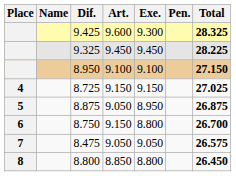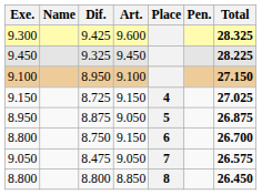 <table class="wikitable sortable" style="text-align:center">
 <tr>
-<th scope=col>Place</th>
+<th scope=col>Exe.</th>
 <th scope=col>Name</th>
 <th scope=col>Dif.</th>
 <th scope=col>Art.</th>
-<th scope=col>Exe.</th>
+<th scope=col>Place</th>
 <th scope=col>Pen.</th>
 <th scope=col>Total</th>
 </tr>
 <tr bgcolor=fffcaf>
-<th scope=row></th>
+<td>9.300</td>
 <td align=left></td>
 <td>9.425</td>
 <td>9.600</td>
-<td>9.300</td>
+<th scope=row></th>
 <td></td>
 <td><strong>28.325</strong></td>
 </tr>
 <tr bgcolor=e5e5e5>
-<th scope=row></th>
+<td>9.450</td>
 <td align=left></td>
 <td>9.325</td>
 <td>9.450</td>
-<td>9.450</td>
+<th scope=row></th>
 <td></td>
 <td><strong>28.225</strong></td>
 </tr>
 <tr bgcolor=eecc99>
-<th scope=row></th>
+<td>9.100</td>
 <td align=left></td>
 <td>8.950</td>
 <td>9.100</td>
-<td>9.100</td>
+<th scope=row></th>
 <td></td>
 <td><strong>27.150</strong></td>
 </tr>
 <tr>
-<th scope=row><strong>4</strong></th>
+<td>9.150</td>
 <td align=left></td>
 <td>8.725</td>
 <td>9.150</td>
-<td>9.150</td>
+<th scope=row><strong>4</strong></th>
 <td></td>
 <td><strong>27.025</strong></td>
 </tr>
 <tr>
-<th scope=row><strong>5</strong></th>
+<td>8.950</td>
 <td align=left></td>
 <td>8.875</td>
 <td>9.050</td>
-<td>8.950</td>
+<th scope=row><strong>5</strong></th>
 <td></td>
 <td><strong>26.875</strong></td>
 </tr>
 <tr>
-<th scope=row><strong>6</strong></th>
+<td>8.800</td>
 <td align=left></td>
 <td>8.750</td>
 <td>9.150</td>
-<td>8.800</td>
+<th scope=row><strong>6</strong></th>
 <td></td>
 <td><strong>26.700</strong></td>
 </tr>
 <tr>
-<th scope=row><strong>7</strong></th>
+<td>9.050</td>
 <td align=left></td>
 <td>8.475</td>
 <td>9.050</td>
-<td>9.050</td>
+<th scope=row><strong>7</strong></th>
 <td></td>
 <td><strong>26.575</strong></td>
 </tr>
 <tr>
-<th scope=row><strong>8</strong></th>
+<td>8.800</td>
 <td align=left></td>
 <td>8.800</td>
 <td>8.850</td>
-<td>8.800</td>
+<th scope=row><strong>8</strong></th>
 <td></td>
 <td><strong>26.450</strong></td>
 </tr>
 </table>
